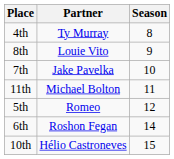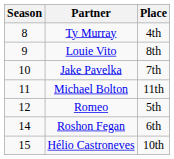 <table class="wikitable sortable" style="text-align:center;">
 <tr>
+<th>Season</th>
+<th>Partner</th>
 <th>Place</th>
-<th>Partner</th>
-<th>Season</th>
 </tr>
 <tr>
+<td>8</td>
+<td><a href='#'>Ty Murray</a></td>
 <td>4th</td>
-<td><a href='#'>Ty Murray</a></td>
-<td>8</td>
 </tr>
 <tr>
+<td>9</td>
+<td><a href='#'>Louie Vito</a></td>
 <td>8th</td>
-<td><a href='#'>Louie Vito</a></td>
-<td>9</td>
 </tr>
 <tr>
+<td>10</td>
+<td><a href='#'>Jake Pavelka</a></td>
 <td>7th</td>
-<td><a href='#'>Jake Pavelka</a></td>
-<td>10</td>
 </tr>
 <tr>
+<td>11</td>
+<td><a href='#'>Michael Bolton</a></td>
 <td>11th</td>
-<td><a href='#'>Michael Bolton</a></td>
-<td>11</td>
 </tr>
 <tr>
+<td>12</td>
+<td><a href='#'>Romeo</a></td>
 <td>5th</td>
-<td><a href='#'>Romeo</a></td>
-<td>12</td>
 </tr>
 <tr>
+<td>14</td>
+<td><a href='#'>Roshon Fegan</a></td>
 <td>6th</td>
-<td><a href='#'>Roshon Fegan</a></td>
-<td>14</td>
 </tr>
 <tr>
+<td>15</td>
+<td><a href='#'>Hélio Castroneves</a></td>
 <td>10th</td>
-<td><a href='#'>Hélio Castroneves</a></td>
-<td>15</td>
 </tr>
 </table>
